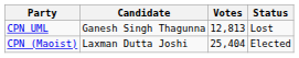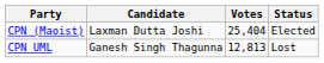 <table class="wikitable">
 <tr>
 <th>Party</th>
 <th>Candidate</th>
 <th>Votes</th>
 <th>Status</th>
 </tr>
 <tr>
+<td><a href='#'>CPN (Maoist)</a></td>
+<td>Laxman Dutta Joshi</td>
+<td>25,404</td>
+<td>Elected</td>
+</tr>
+<tr>
 <td><a href='#'>CPN UML</a></td>
 <td>Ganesh Singh Thagunna</td>
 <td>12,813</td>
 <td>Lost</td>
 </tr>
-<tr>
-<td><a href='#'>CPN (Maoist)</a></td>
-<td>Laxman Dutta Joshi</td>
-<td>25,404</td>
-<td>Elected</td>
-</tr>
 </table>
